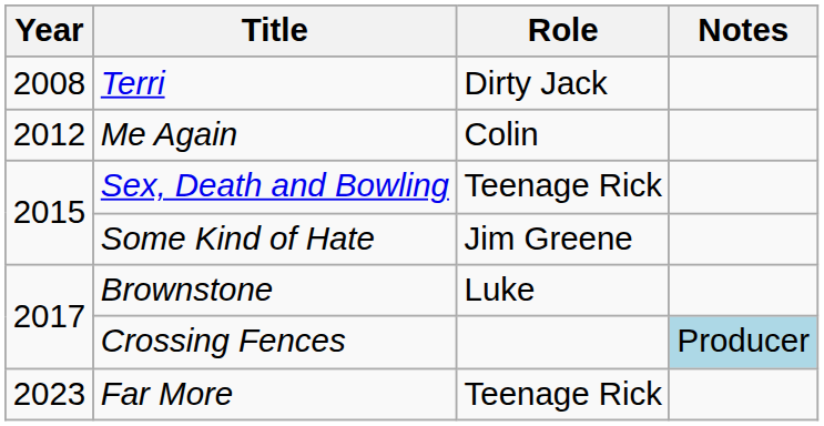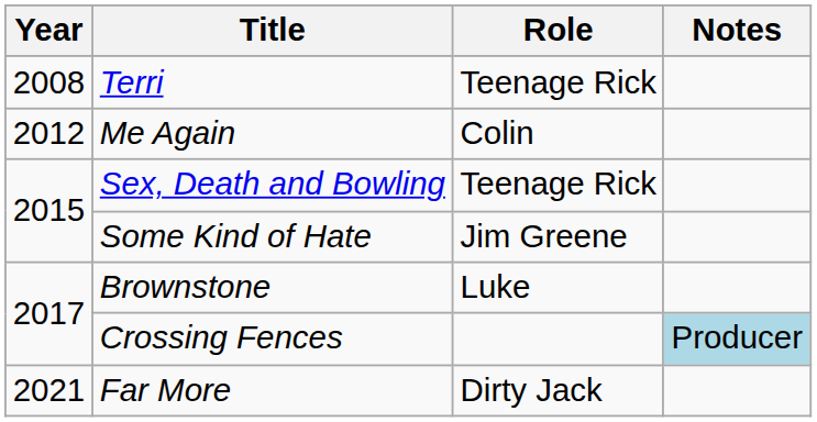 <table class="wikitable sortable">
 <tr>
 <th>Year</th>
 <th>Title</th>
 <th>Role</th>
 <th>Notes</th>
 </tr>
 <tr>
 <td>2008</td>
 <td><em><a href='#'>Terri</a></em></td>
-<td>Dirty Jack</td>
+<td>Teenage Rick</td>
 <td></td>
 </tr>
 <tr>
 <td>2012</td>
 <td><em>Me Again</em></td>
 <td>Colin</td>
 <td></td>
 </tr>
 <tr>
 <td rowspan="2">2015</td>
 <td><em><a href='#'>Sex, Death and Bowling</a></em></td>
 <td>Teenage Rick</td>
 <td></td>
 </tr>
 <tr>
 <td><em>Some Kind of Hate</em></td>
 <td>Jim Greene</td>
 <td></td>
 </tr>
 <tr>
 <td rowspan="2">2017</td>
 <td><em>Brownstone</em></td>
 <td>Luke</td>
 <td></td>
 </tr>
 <tr>
 <td><em>Crossing Fences</em></td>
 <td></td>
 <td style="background: lightblue;">Producer</td>
 </tr>
 <tr>
-<td>2023</td>
+<td>2021</td>
 <td><em>Far More</em></td>
-<td>Teenage Rick</td>
+<td>Dirty Jack</td>
 <td></td>
 </tr>
 </table>
